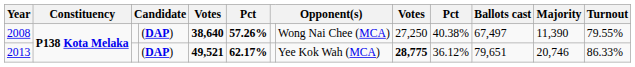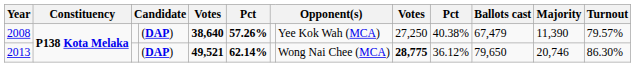 <table class="wikitable" style="margin:0.5em ; font-size:95%">
 <tr>
 <th>Year</th>
 <th>Constituency</th>
 <th colspan=2>Candidate</th>
 <th>Votes</th>
 <th>Pct</th>
 <th colspan=2>Opponent(s)</th>
 <th>Votes</th>
 <th>Pct</th>
 <th>Ballots cast</th>
 <th>Majority</th>
 <th>Turnout</th>
 </tr>
 <tr>
 <td><a href='#'>2008</a></td>
 <td rowspan=2><strong>P138 <a href='#'>Kota Melaka</a></strong></td>
 <td></td>
 <td> (<a href='#'><strong>DAP</strong></a>)</td>
 <td align="right"><strong>38,640</strong></td>
 <td><strong>57.26%</strong></td>
 <td></td>
-<td>Wong Nai Chee (<a href='#'>MCA</a>)</td>
+<td>Yee Kok Wah (<a href='#'>MCA</a>)</td>
 <td align="right">27,250</td>
 <td>40.38%</td>
-<td>67,497</td>
+<td>67,479</td>
 <td>11,390</td>
-<td>79.55%</td>
+<td>79.57%</td>
 </tr>
 <tr>
 <td><a href='#'>2013</a></td>
 <td></td>
 <td> (<a href='#'><strong>DAP</strong></a>)</td>
 <td align="right"><strong>49,521</strong></td>
-<td><strong>62.17%</strong></td>
+<td><strong>62.14%</strong></td>
 <td></td>
-<td>Yee Kok Wah (<a href='#'>MCA</a>)</td>
+<td>Wong Nai Chee (<a href='#'>MCA</a>)</td>
 <td align="right"><strong>28,775</strong></td>
 <td>36.12%</td>
-<td>79,651</td>
+<td>79,650</td>
 <td>20,746</td>
-<td>86.33%</td>
+<td>86.30%</td>
 </tr>
 </table>
